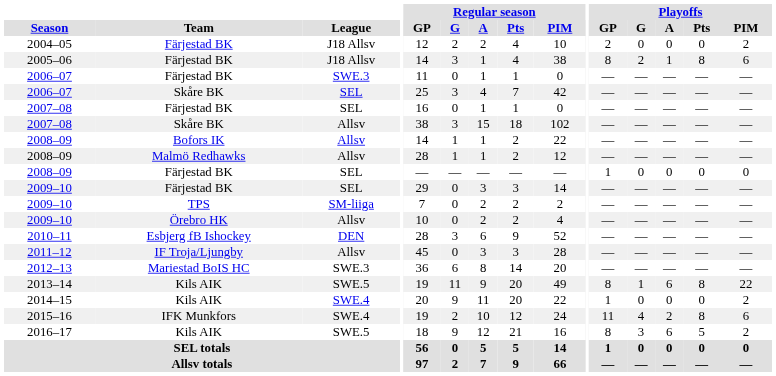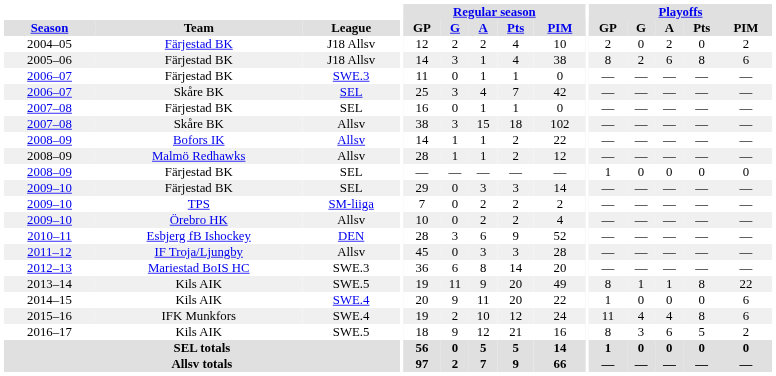 <table border="0" cellpadding="1" cellspacing="0" style="text-align:center; width:60em">
 <tr bgcolor="#e0e0e0">
 <th colspan="3" bgcolor="#ffffff"></th>
 <th rowspan="99" bgcolor="#ffffff"></th>
 <th colspan="5"><a href='#'>Regular season</a></th>
 <th rowspan="99" bgcolor="#ffffff"></th>
 <th colspan="5"><a href='#'>Playoffs</a></th>
 </tr>
 <tr bgcolor="#e0e0e0">
 <th><a href='#'>Season</a></th>
 <th>Team</th>
 <th>League</th>
 <th>GP</th>
 <th><a href='#'>G</a></th>
 <th><a href='#'>A</a></th>
 <th><a href='#'>Pts</a></th>
 <th><a href='#'>PIM</a></th>
 <th>GP</th>
 <th>G</th>
 <th>A</th>
 <th>Pts</th>
 <th>PIM</th>
 </tr>
 <tr>
 <td>2004–05</td>
 <td><a href='#'>Färjestad BK</a></td>
 <td>J18 Allsv</td>
 <td>12</td>
 <td>2</td>
 <td>2</td>
 <td>4</td>
 <td>10</td>
 <td>2</td>
 <td>0</td>
-<td>0</td>
+<td>2</td>
 <td>0</td>
 <td>2</td>
 </tr>
 <tr bgcolor="#f0f0f0">
 <td>2005–06</td>
 <td>Färjestad BK</td>
 <td>J18 Allsv</td>
 <td>14</td>
 <td>3</td>
 <td>1</td>
 <td>4</td>
 <td>38</td>
 <td>8</td>
 <td>2</td>
-<td>1</td>
+<td>6</td>
 <td>8</td>
 <td>6</td>
 </tr>
 <tr>
 <td><a href='#'>2006–07</a></td>
 <td>Färjestad BK</td>
 <td><a href='#'>SWE.3</a></td>
 <td>11</td>
 <td>0</td>
 <td>1</td>
 <td>1</td>
 <td>0</td>
 <td>—</td>
 <td>—</td>
 <td>—</td>
 <td>—</td>
 <td>—</td>
 </tr>
 <tr bgcolor="#f0f0f0">
 <td><a href='#'>2006–07</a></td>
 <td>Skåre BK</td>
 <td><a href='#'>SEL</a></td>
 <td>25</td>
 <td>3</td>
 <td>4</td>
 <td>7</td>
 <td>42</td>
 <td>—</td>
 <td>—</td>
 <td>—</td>
 <td>—</td>
 <td>—</td>
 </tr>
 <tr>
 <td><a href='#'>2007–08</a></td>
 <td>Färjestad BK</td>
 <td>SEL</td>
 <td>16</td>
 <td>0</td>
 <td>1</td>
 <td>1</td>
 <td>0</td>
 <td>—</td>
 <td>—</td>
 <td>—</td>
 <td>—</td>
 <td>—</td>
 </tr>
 <tr bgcolor="#f0f0f0">
 <td><a href='#'>2007–08</a></td>
 <td>Skåre BK</td>
 <td>Allsv</td>
 <td>38</td>
 <td>3</td>
 <td>15</td>
 <td>18</td>
 <td>102</td>
 <td>—</td>
 <td>—</td>
 <td>—</td>
 <td>—</td>
 <td>—</td>
 </tr>
 <tr>
 <td><a href='#'>2008–09</a></td>
 <td><a href='#'>Bofors IK</a></td>
 <td><a href='#'>Allsv</a></td>
 <td>14</td>
 <td>1</td>
 <td>1</td>
 <td>2</td>
 <td>22</td>
 <td>—</td>
 <td>—</td>
 <td>—</td>
 <td>—</td>
 <td>—</td>
 </tr>
 <tr bgcolor="#f0f0f0">
 <td>2008–09</td>
 <td><a href='#'>Malmö Redhawks</a></td>
 <td>Allsv</td>
 <td>28</td>
 <td>1</td>
 <td>1</td>
 <td>2</td>
 <td>12</td>
 <td>—</td>
 <td>—</td>
 <td>—</td>
 <td>—</td>
 <td>—</td>
 </tr>
 <tr>
 <td><a href='#'>2008–09</a></td>
 <td>Färjestad BK</td>
 <td>SEL</td>
 <td>—</td>
 <td>—</td>
 <td>—</td>
 <td>—</td>
 <td>—</td>
 <td>1</td>
 <td>0</td>
 <td>0</td>
 <td>0</td>
 <td>0</td>
 </tr>
 <tr bgcolor="#f0f0f0">
 <td><a href='#'>2009–10</a></td>
 <td>Färjestad BK</td>
 <td>SEL</td>
 <td>29</td>
 <td>0</td>
 <td>3</td>
 <td>3</td>
 <td>14</td>
 <td>—</td>
 <td>—</td>
 <td>—</td>
 <td>—</td>
 <td>—</td>
 </tr>
 <tr>
 <td><a href='#'>2009–10</a></td>
 <td><a href='#'>TPS</a></td>
 <td><a href='#'>SM-liiga</a></td>
 <td>7</td>
 <td>0</td>
 <td>2</td>
 <td>2</td>
 <td>2</td>
 <td>—</td>
 <td>—</td>
 <td>—</td>
 <td>—</td>
 <td>—</td>
 </tr>
 <tr bgcolor="#f0f0f0">
 <td><a href='#'>2009–10</a></td>
 <td><a href='#'>Örebro HK</a></td>
 <td>Allsv</td>
 <td>10</td>
 <td>0</td>
 <td>2</td>
 <td>2</td>
 <td>4</td>
 <td>—</td>
 <td>—</td>
 <td>—</td>
 <td>—</td>
 <td>—</td>
 </tr>
 <tr>
 <td><a href='#'>2010–11</a></td>
 <td><a href='#'>Esbjerg fB Ishockey</a></td>
 <td><a href='#'>DEN</a></td>
 <td>28</td>
 <td>3</td>
 <td>6</td>
 <td>9</td>
 <td>52</td>
 <td>—</td>
 <td>—</td>
 <td>—</td>
 <td>—</td>
 <td>—</td>
 </tr>
 <tr bgcolor="#f0f0f0">
 <td><a href='#'>2011–12</a></td>
 <td><a href='#'>IF Troja/Ljungby</a></td>
 <td>Allsv</td>
 <td>45</td>
 <td>0</td>
 <td>3</td>
 <td>3</td>
 <td>28</td>
 <td>—</td>
 <td>—</td>
 <td>—</td>
 <td>—</td>
 <td>—</td>
 </tr>
 <tr>
 <td><a href='#'>2012–13</a></td>
 <td><a href='#'>Mariestad BoIS HC</a></td>
 <td>SWE.3</td>
 <td>36</td>
 <td>6</td>
 <td>8</td>
 <td>14</td>
 <td>20</td>
 <td>—</td>
 <td>—</td>
 <td>—</td>
 <td>—</td>
 <td>—</td>
 </tr>
 <tr bgcolor="#f0f0f0">
 <td>2013–14</td>
 <td>Kils AIK</td>
 <td>SWE.5</td>
 <td>19</td>
 <td>11</td>
 <td>9</td>
 <td>20</td>
 <td>49</td>
 <td>8</td>
 <td>1</td>
-<td>6</td>
+<td>1</td>
 <td>8</td>
 <td>22</td>
 </tr>
 <tr>
 <td>2014–15</td>
 <td>Kils AIK</td>
 <td><a href='#'>SWE.4</a></td>
 <td>20</td>
 <td>9</td>
 <td>11</td>
 <td>20</td>
 <td>22</td>
 <td>1</td>
 <td>0</td>
 <td>0</td>
 <td>0</td>
-<td>2</td>
+<td>6</td>
 </tr>
 <tr bgcolor="#f0f0f0">
 <td>2015–16</td>
 <td>IFK Munkfors</td>
 <td>SWE.4</td>
 <td>19</td>
 <td>2</td>
 <td>10</td>
 <td>12</td>
 <td>24</td>
 <td>11</td>
 <td>4</td>
-<td>2</td>
+<td>4</td>
 <td>8</td>
 <td>6</td>
 </tr>
 <tr>
 <td>2016–17</td>
 <td>Kils AIK</td>
 <td>SWE.5</td>
 <td>18</td>
 <td>9</td>
 <td>12</td>
 <td>21</td>
 <td>16</td>
 <td>8</td>
 <td>3</td>
 <td>6</td>
 <td>5</td>
 <td>2</td>
 </tr>
 <tr bgcolor="#e0e0e0">
 <th colspan="3">SEL totals</th>
 <th>56</th>
 <th>0</th>
 <th>5</th>
 <th>5</th>
 <th>14</th>
 <th>1</th>
 <th>0</th>
 <th>0</th>
 <th>0</th>
 <th>0</th>
 </tr>
 <tr bgcolor="#e0e0e0">
 <th colspan="3">Allsv totals</th>
 <th>97</th>
 <th>2</th>
 <th>7</th>
 <th>9</th>
 <th>66</th>
 <th>—</th>
 <th>—</th>
 <th>—</th>
 <th>—</th>
 <th>—</th>
 </tr>
 </table>
